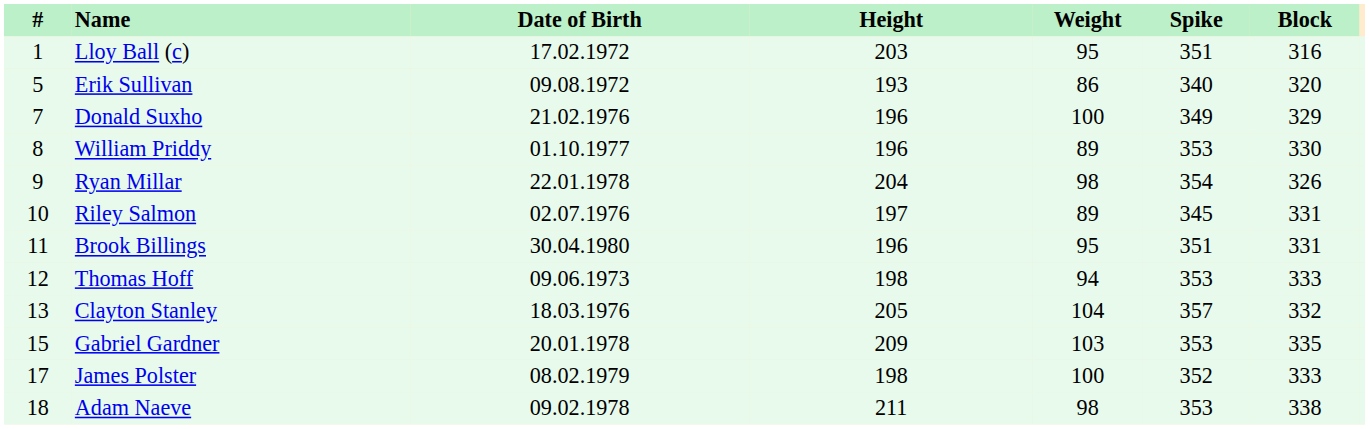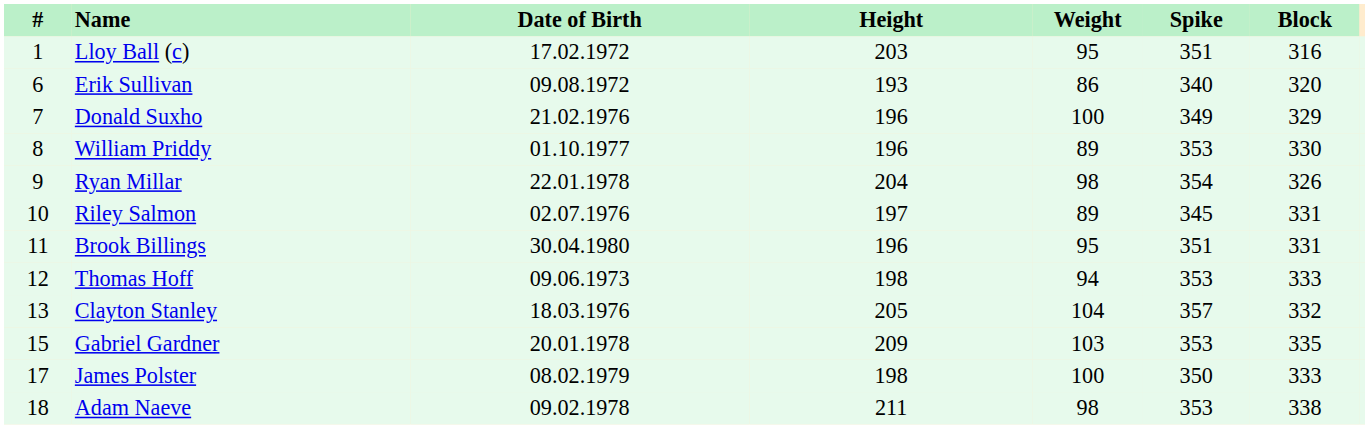 <table border=0 cellpadding=2 cellspacing=0  |- bgcolor=#FFECCE style="text-align:center; font-size:90%;" width=100%>
 <tr bgcolor=#BBF0C9>
 <th width=5%>#</th>
 <th width=25% align=left>Name</th>
 <th width=25%>Date of Birth</th>
 <th width=21%>Height</th>
 <th width=8%>Weight</th>
 <th width=8%>Spike</th>
 <th width=8%>Block</th>
 </tr>
 <tr bgcolor=#E7FAEC>
 <td>1</td>
 <td align=left><a href='#'>Lloy Ball</a> (<a href='#'>c</a>)</td>
 <td>17.02.1972</td>
 <td>203</td>
 <td>95</td>
 <td>351</td>
 <td>316</td>
 <td></td>
 </tr>
 <tr bgcolor=#E7FAEC>
-<td>5</td>
+<td>6</td>
 <td align=left><a href='#'>Erik Sullivan</a></td>
 <td>09.08.1972</td>
 <td>193</td>
 <td>86</td>
 <td>340</td>
 <td>320</td>
 <td></td>
 </tr>
 <tr bgcolor=#E7FAEC>
 <td>7</td>
 <td align=left><a href='#'>Donald Suxho</a></td>
 <td>21.02.1976</td>
 <td>196</td>
 <td>100</td>
 <td>349</td>
 <td>329</td>
 <td></td>
 </tr>
 <tr bgcolor=#E7FAEC>
 <td>8</td>
 <td align=left><a href='#'>William Priddy</a></td>
 <td>01.10.1977</td>
 <td>196</td>
 <td>89</td>
 <td>353</td>
 <td>330</td>
 <td></td>
 </tr>
 <tr bgcolor=#E7FAEC>
 <td>9</td>
 <td align=left><a href='#'>Ryan Millar</a></td>
 <td>22.01.1978</td>
 <td>204</td>
 <td>98</td>
 <td>354</td>
 <td>326</td>
 <td></td>
 </tr>
 <tr bgcolor=#E7FAEC>
 <td>10</td>
 <td align=left><a href='#'>Riley Salmon</a></td>
 <td>02.07.1976</td>
 <td>197</td>
 <td>89</td>
 <td>345</td>
 <td>331</td>
 <td></td>
 </tr>
 <tr bgcolor=#E7FAEC>
 <td>11</td>
 <td align=left><a href='#'>Brook Billings</a></td>
 <td>30.04.1980</td>
 <td>196</td>
 <td>95</td>
 <td>351</td>
 <td>331</td>
 <td></td>
 </tr>
 <tr bgcolor=#E7FAEC>
 <td>12</td>
 <td align=left><a href='#'>Thomas Hoff</a></td>
 <td>09.06.1973</td>
 <td>198</td>
 <td>94</td>
 <td>353</td>
 <td>333</td>
 <td></td>
 </tr>
 <tr bgcolor=#E7FAEC>
 <td>13</td>
 <td align=left><a href='#'>Clayton Stanley</a></td>
 <td>18.03.1976</td>
 <td>205</td>
 <td>104</td>
 <td>357</td>
 <td>332</td>
 <td></td>
 </tr>
 <tr bgcolor=#E7FAEC>
 <td>15</td>
 <td align=left><a href='#'>Gabriel Gardner</a></td>
 <td>20.01.1978</td>
 <td>209</td>
 <td>103</td>
 <td>353</td>
 <td>335</td>
 <td></td>
 </tr>
 <tr bgcolor=#E7FAEC>
 <td>17</td>
 <td align=left><a href='#'>James Polster</a></td>
 <td>08.02.1979</td>
 <td>198</td>
 <td>100</td>
-<td>352</td>
+<td>350</td>
 <td>333</td>
 <td></td>
 </tr>
 <tr bgcolor=#E7FAEC>
 <td>18</td>
 <td align=left><a href='#'>Adam Naeve</a></td>
 <td>09.02.1978</td>
 <td>211</td>
 <td>98</td>
 <td>353</td>
 <td>338</td>
 <td></td>
 </tr>
 </table>
